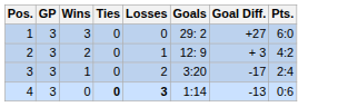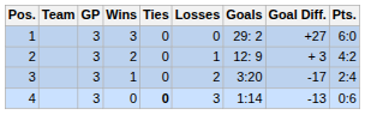 <table class="wikitable">
 <tr>
 <th>Pos.</th>
+<th>Team</th>
 <th>GP</th>
 <th>Wins</th>
 <th>Ties</th>
 <th>Losses</th>
 <th>Goals</th>
 <th>Goal Diff.</th>
 <th>Pts.</th>
 </tr>
 <tr bgcolor="#BCD2EE" align="right">
 <td>1</td>
+<td align="left"></td>
 <td>3</td>
 <td>3</td>
 <td>0</td>
 <td>0</td>
 <td>29: 2</td>
 <td>+27</td>
 <td>6:0</td>
 </tr>
 <tr bgcolor="#BCD2EE" align="right">
 <td>2</td>
+<td align="left"></td>
 <td>3</td>
 <td>2</td>
 <td>0</td>
 <td>1</td>
 <td>12: 9</td>
 <td>+ 3</td>
 <td>4:2</td>
 </tr>
 <tr bgcolor="#BCD2EE" align="right">
 <td>3</td>
+<td align="left"></td>
 <td>3</td>
 <td>1</td>
 <td>0</td>
 <td>2</td>
 <td>3:20</td>
 <td>-17</td>
 <td>2:4</td>
 </tr>
 <tr bgcolor="#CAE1FF" align="right">
 <td>4</td>
+<td align="left"></td>
 <td>3</td>
 <td>0</td>
 <td><strong>0</strong></td>
-<td><strong>3</strong></td>
+<td>3</td>
 <td>1:14</td>
 <td>-13</td>
 <td>0:6</td>
 </tr>
 </table>
